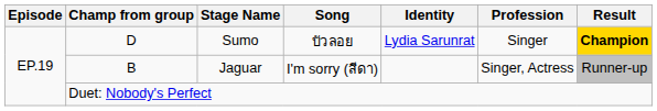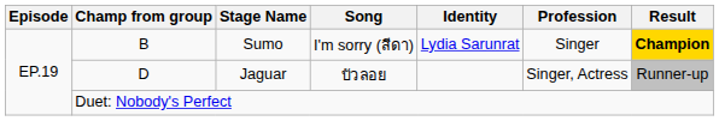 <table class="wikitable">
 <tr>
 <th>Episode</th>
 <th>Champ from group</th>
 <th>Stage Name</th>
 <th>Song</th>
 <th>Identity</th>
 <th>Profession</th>
 <th>Result</th>
 </tr>
 <tr>
 <td rowspan="3" align="center">EP.19</td>
-<td align="center">D</td>
+<td align="center">B</td>
 <td align="center">Sumo</td>
-<td align="center">บัวลอย</td>
+<td align="center">I'm sorry (สีดา)</td>
 <td align="center"><a href='#'>Lydia Sarunrat</a></td>
 <td align="center">Singer</td>
 <td style="background:gold;" align="center"><strong>Champion</strong></td>
 </tr>
 <tr>
-<td align="center">B</td>
+<td align="center">D</td>
 <td align="center">Jaguar</td>
-<td align="center">I'm sorry (สีดา)</td>
+<td align="center">บัวลอย</td>
 <td align="center"></td>
 <td align="center">Singer, Actress</td>
 <td style="background:silver;" align="center">Runner-up</td>
 </tr>
 <tr>
 <td colspan="6">Duet: <a href='#'>Nobody's Perfect</a></td>
 </tr>
 </table>
